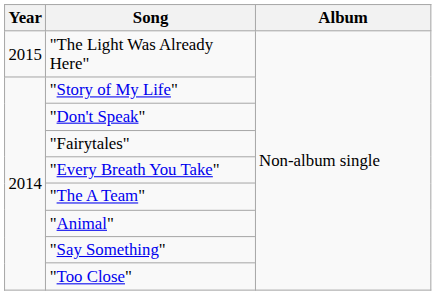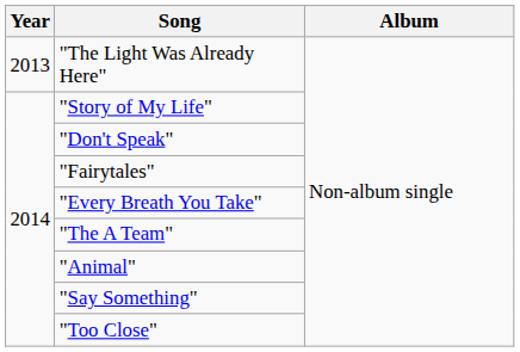 <table class="wikitable">
 <tr>
 <th>Year</th>
 <th style="width:12em;">Song</th>
 <th style="width:10em;">Album</th>
 </tr>
 <tr>
-<td>2015</td>
+<td>2013</td>
 <td>"The Light Was Already Here"</td>
 <td rowspan="9">Non-album single</td>
 </tr>
 <tr>
 <td rowspan="8">2014</td>
 <td>"<a href='#'>Story of My Life</a>"</td>
 </tr>
 <tr>
 <td>"<a href='#'>Don't Speak</a>"</td>
 </tr>
 <tr>
 <td>"Fairytales"</td>
 </tr>
 <tr>
 <td>"<a href='#'>Every Breath You Take</a>"</td>
 </tr>
 <tr>
 <td>"<a href='#'>The A Team</a>"</td>
 </tr>
 <tr>
 <td>"<a href='#'>Animal</a>"</td>
 </tr>
 <tr>
 <td>"<a href='#'>Say Something</a>"</td>
 </tr>
 <tr>
 <td>"<a href='#'>Too Close</a>"</td>
 </tr>
 </table>
